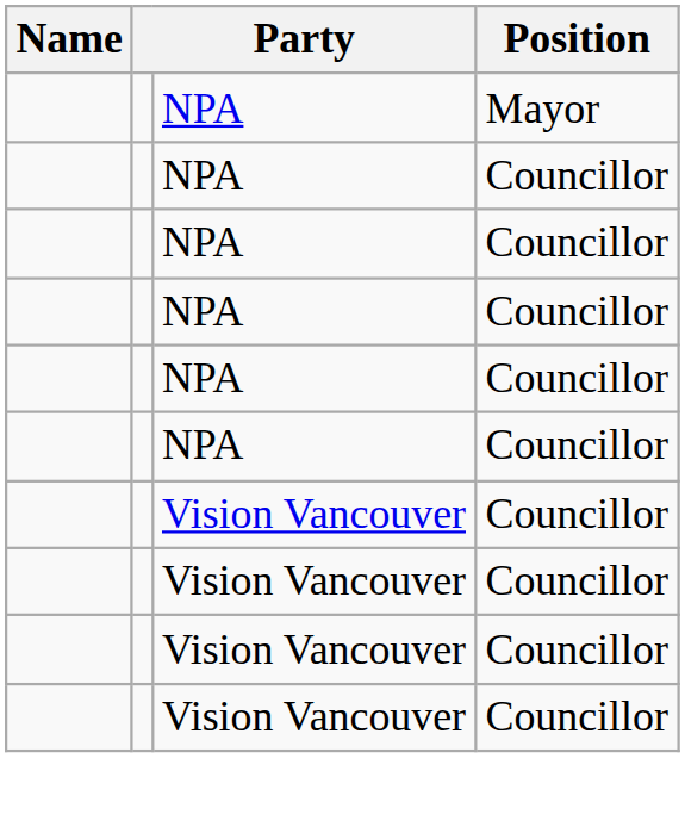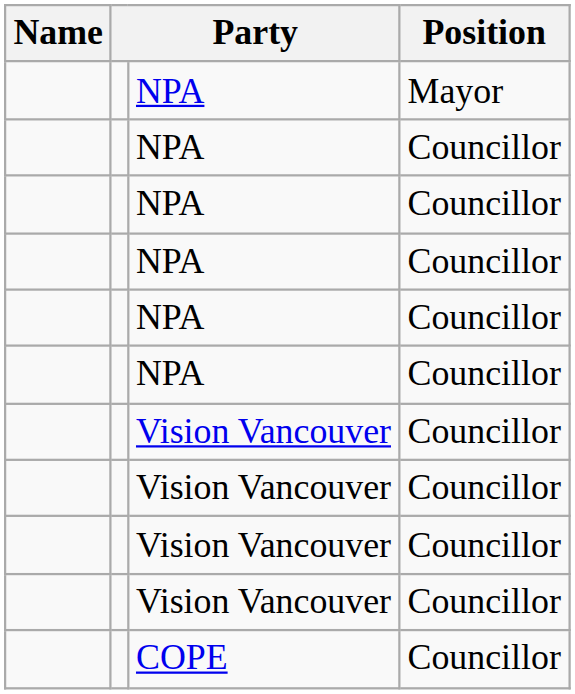 <table class="wikitable">
 <tr>
 <th>Name</th>
 <th colspan="2">Party</th>
 <th>Position</th>
 </tr>
 <tr>
 <td></td>
 <td></td>
 <td><a href='#'>NPA</a></td>
 <td>Mayor</td>
 </tr>
 <tr>
 <td></td>
 <td></td>
 <td>NPA</td>
 <td>Councillor</td>
 </tr>
 <tr>
 <td></td>
 <td></td>
 <td>NPA</td>
 <td>Councillor</td>
 </tr>
 <tr>
 <td></td>
 <td></td>
 <td>NPA</td>
 <td>Councillor</td>
 </tr>
 <tr>
 <td></td>
 <td></td>
 <td>NPA</td>
 <td>Councillor</td>
 </tr>
 <tr>
 <td></td>
 <td></td>
 <td>NPA</td>
 <td>Councillor</td>
 </tr>
 <tr>
 <td></td>
 <td></td>
 <td><a href='#'>Vision Vancouver</a></td>
 <td>Councillor</td>
 </tr>
 <tr>
 <td></td>
 <td></td>
 <td>Vision Vancouver</td>
 <td>Councillor</td>
 </tr>
 <tr>
 <td></td>
 <td></td>
 <td>Vision Vancouver</td>
 <td>Councillor</td>
 </tr>
 <tr>
 <td></td>
 <td></td>
 <td>Vision Vancouver</td>
 <td>Councillor</td>
 </tr>
+<tr>
+<td></td>
+<td></td>
+<td><a href='#'>COPE</a></td>
+<td>Councillor</td>
+</tr>
 </table>
